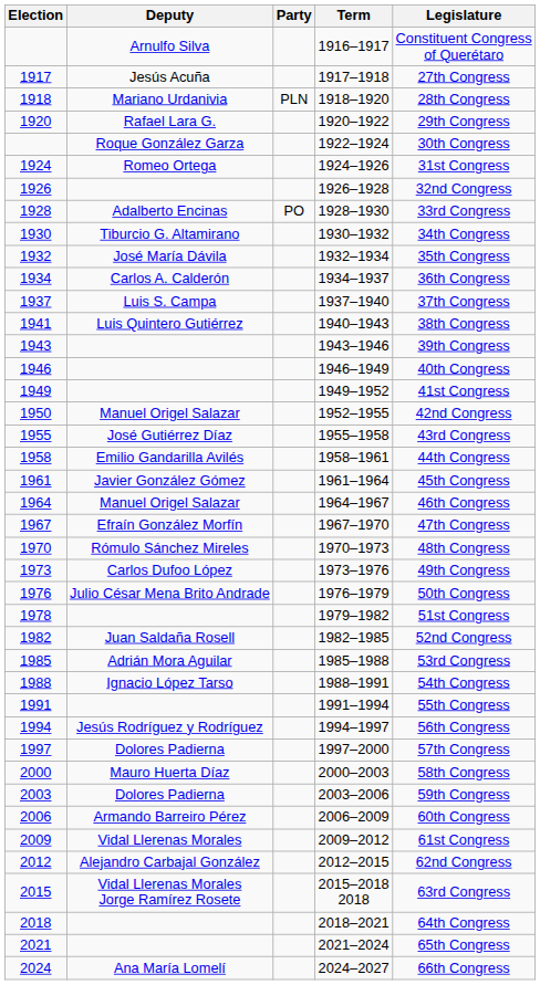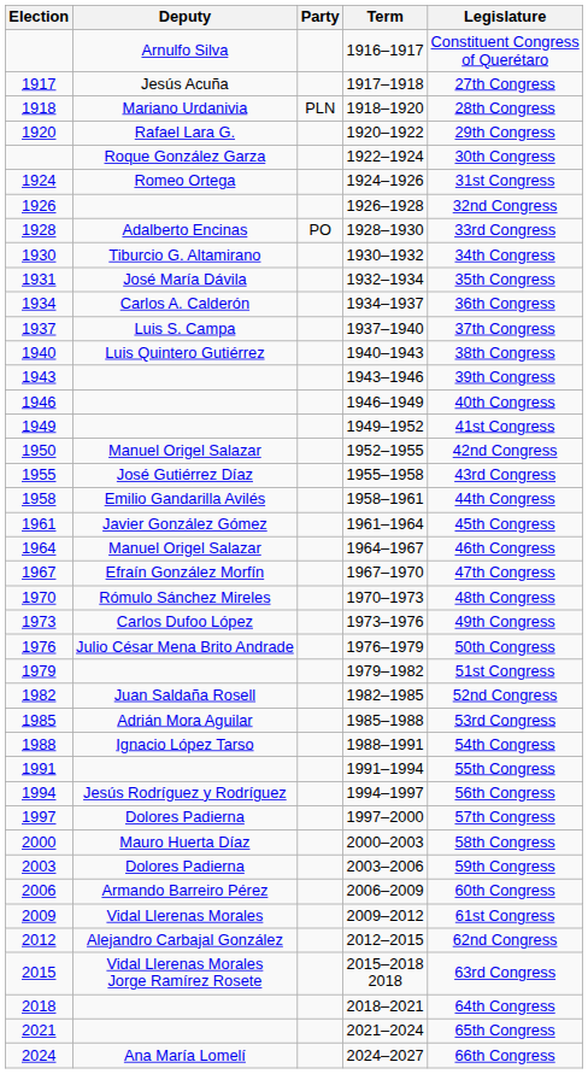 <table class="wikitable sortable" style="text-align: center">
 <tr>
 <th>Election</th>
 <th class="unsortable">Deputy</th>
 <th class="unsortable">Party</th>
 <th class="unsortable">Term</th>
 <th class="unsortable">Legislature</th>
 </tr>
 <tr>
 <td></td>
 <td><a href='#'>Arnulfo Silva</a></td>
 <td></td>
 <td>1916–1917</td>
 <td><a href='#'>Constituent Congress<br>of Querétaro</a></td>
 </tr>
 <tr>
 <td><a href='#'>1917</a></td>
 <td>Jesús Acuña</td>
 <td></td>
 <td>1917–1918</td>
 <td><a href='#'>27th Congress</a></td>
 </tr>
 <tr>
 <td><a href='#'>1918</a></td>
 <td><a href='#'>Mariano Urdanivia</a></td>
 <td>PLN</td>
 <td>1918–1920</td>
 <td><a href='#'>28th Congress</a></td>
 </tr>
 <tr>
 <td><a href='#'>1920</a></td>
 <td><a href='#'>Rafael Lara G.</a></td>
 <td></td>
 <td>1920–1922</td>
 <td><a href='#'>29th Congress</a></td>
 </tr>
 <tr>
 <td></td>
 <td><a href='#'>Roque González Garza</a></td>
 <td></td>
 <td>1922–1924</td>
 <td><a href='#'>30th Congress</a></td>
 </tr>
 <tr>
 <td><a href='#'>1924</a></td>
 <td><a href='#'>Romeo Ortega</a></td>
 <td></td>
 <td>1924–1926</td>
 <td><a href='#'>31st Congress</a></td>
 </tr>
 <tr>
 <td><a href='#'>1926</a></td>
 <td></td>
 <td></td>
 <td>1926–1928</td>
 <td><a href='#'>32nd Congress</a></td>
 </tr>
 <tr>
 <td><a href='#'>1928</a></td>
 <td><a href='#'>Adalberto Encinas</a></td>
 <td>PO</td>
 <td>1928–1930</td>
 <td><a href='#'>33rd Congress</a></td>
 </tr>
 <tr>
 <td><a href='#'>1930</a></td>
 <td><a href='#'>Tiburcio G. Altamirano</a></td>
 <td></td>
 <td>1930–1932</td>
 <td><a href='#'>34th Congress</a></td>
 </tr>
 <tr>
-<td><a href='#'>1932</a></td>
+<td><a href='#'>1931</a></td>
 <td><a href='#'>José María Dávila</a></td>
 <td></td>
 <td>1932–1934</td>
 <td><a href='#'>35th Congress</a></td>
 </tr>
 <tr>
 <td><a href='#'>1934</a></td>
 <td><a href='#'>Carlos A. Calderón</a></td>
 <td></td>
 <td>1934–1937</td>
 <td><a href='#'>36th Congress</a></td>
 </tr>
 <tr>
 <td><a href='#'>1937</a></td>
 <td><a href='#'>Luis S. Campa</a></td>
 <td></td>
 <td>1937–1940</td>
 <td><a href='#'>37th Congress</a></td>
 </tr>
 <tr>
-<td><a href='#'>1941</a></td>
+<td><a href='#'>1940</a></td>
 <td><a href='#'>Luis Quintero Gutiérrez</a></td>
 <td></td>
 <td>1940–1943</td>
 <td><a href='#'>38th Congress</a></td>
 </tr>
 <tr>
 <td><a href='#'>1943</a></td>
 <td></td>
 <td></td>
 <td>1943–1946</td>
 <td><a href='#'>39th Congress</a></td>
 </tr>
 <tr>
 <td><a href='#'>1946</a></td>
 <td></td>
 <td></td>
 <td>1946–1949</td>
 <td><a href='#'>40th Congress</a></td>
 </tr>
 <tr>
 <td><a href='#'>1949</a></td>
 <td></td>
 <td></td>
 <td>1949–1952</td>
 <td><a href='#'>41st Congress</a></td>
 </tr>
 <tr>
 <td><a href='#'>1950</a></td>
 <td><a href='#'>Manuel Origel Salazar</a></td>
 <td></td>
 <td>1952–1955</td>
 <td><a href='#'>42nd Congress</a></td>
 </tr>
 <tr>
 <td><a href='#'>1955</a></td>
 <td><a href='#'>José Gutiérrez Díaz</a></td>
 <td></td>
 <td>1955–1958</td>
 <td><a href='#'>43rd Congress</a></td>
 </tr>
 <tr>
 <td><a href='#'>1958</a></td>
 <td><a href='#'>Emilio Gandarilla Avilés</a></td>
 <td></td>
 <td>1958–1961</td>
 <td><a href='#'>44th Congress</a></td>
 </tr>
 <tr>
 <td><a href='#'>1961</a></td>
 <td><a href='#'>Javier González Gómez</a></td>
 <td></td>
 <td>1961–1964</td>
 <td><a href='#'>45th Congress</a></td>
 </tr>
 <tr>
 <td><a href='#'>1964</a></td>
 <td><a href='#'>Manuel Origel Salazar</a></td>
 <td></td>
 <td>1964–1967</td>
 <td><a href='#'>46th Congress</a></td>
 </tr>
 <tr>
 <td><a href='#'>1967</a></td>
 <td><a href='#'>Efraín González Morfín</a></td>
 <td></td>
 <td>1967–1970</td>
 <td><a href='#'>47th Congress</a></td>
 </tr>
 <tr>
 <td><a href='#'>1970</a></td>
 <td><a href='#'>Rómulo Sánchez Mireles</a></td>
 <td></td>
 <td>1970–1973</td>
 <td><a href='#'>48th Congress</a></td>
 </tr>
 <tr>
 <td><a href='#'>1973</a></td>
 <td><a href='#'>Carlos Dufoo López</a></td>
 <td></td>
 <td>1973–1976</td>
 <td><a href='#'>49th Congress</a></td>
 </tr>
 <tr>
 <td><a href='#'>1976</a></td>
 <td><a href='#'>Julio César Mena Brito Andrade</a></td>
 <td></td>
 <td>1976–1979</td>
 <td><a href='#'>50th Congress</a></td>
 </tr>
 <tr>
-<td><a href='#'>1978</a></td>
+<td><a href='#'>1979</a></td>
 <td></td>
 <td></td>
 <td>1979–1982</td>
 <td><a href='#'>51st Congress</a></td>
 </tr>
 <tr>
 <td><a href='#'>1982</a></td>
 <td><a href='#'>Juan Saldaña Rosell</a></td>
 <td></td>
 <td>1982–1985</td>
 <td><a href='#'>52nd Congress</a></td>
 </tr>
 <tr>
 <td><a href='#'>1985</a></td>
 <td><a href='#'>Adrián Mora Aguilar</a></td>
 <td></td>
 <td>1985–1988</td>
 <td><a href='#'>53rd Congress</a></td>
 </tr>
 <tr>
 <td><a href='#'>1988</a></td>
 <td><a href='#'>Ignacio López Tarso</a></td>
 <td></td>
 <td>1988–1991</td>
 <td><a href='#'>54th Congress</a></td>
 </tr>
 <tr>
 <td><a href='#'>1991</a></td>
 <td></td>
 <td></td>
 <td>1991–1994</td>
 <td><a href='#'>55th Congress</a></td>
 </tr>
 <tr>
 <td><a href='#'>1994</a></td>
 <td><a href='#'>Jesús Rodríguez y Rodríguez</a></td>
 <td></td>
 <td>1994–1997</td>
 <td><a href='#'>56th Congress</a></td>
 </tr>
 <tr>
 <td><a href='#'>1997</a></td>
 <td><a href='#'>Dolores Padierna</a></td>
 <td></td>
 <td>1997–2000</td>
 <td><a href='#'>57th Congress</a></td>
 </tr>
 <tr>
 <td><a href='#'>2000</a></td>
 <td><a href='#'>Mauro Huerta Díaz</a></td>
 <td></td>
 <td>2000–2003</td>
 <td><a href='#'>58th Congress</a></td>
 </tr>
 <tr>
 <td><a href='#'>2003</a></td>
 <td><a href='#'>Dolores Padierna</a></td>
 <td></td>
 <td>2003–2006</td>
 <td><a href='#'>59th Congress</a></td>
 </tr>
 <tr>
 <td><a href='#'>2006</a></td>
 <td><a href='#'>Armando Barreiro Pérez</a></td>
 <td></td>
 <td>2006–2009</td>
 <td><a href='#'>60th Congress</a></td>
 </tr>
 <tr>
 <td><a href='#'>2009</a></td>
 <td><a href='#'>Vidal Llerenas Morales</a></td>
 <td></td>
 <td>2009–2012</td>
 <td><a href='#'>61st Congress</a></td>
 </tr>
 <tr>
 <td><a href='#'>2012</a></td>
 <td><a href='#'>Alejandro Carbajal González</a></td>
 <td></td>
 <td>2012–2015</td>
 <td><a href='#'>62nd Congress</a></td>
 </tr>
 <tr>
 <td><a href='#'>2015</a></td>
 <td><a href='#'>Vidal Llerenas Morales</a><br><a href='#'>Jorge Ramírez Rosete</a></td>
 <td></td>
 <td>2015–2018<br>2018</td>
 <td><a href='#'>63rd Congress</a></td>
 </tr>
 <tr>
 <td><a href='#'>2018</a></td>
 <td></td>
 <td></td>
 <td>2018–2021</td>
 <td><a href='#'>64th Congress</a></td>
 </tr>
 <tr>
 <td><a href='#'>2021</a></td>
 <td></td>
 <td></td>
 <td>2021–2024</td>
 <td><a href='#'>65th Congress</a></td>
 </tr>
 <tr>
 <td><a href='#'>2024</a></td>
 <td><a href='#'>Ana María Lomelí</a></td>
 <td></td>
 <td>2024–2027</td>
 <td><a href='#'>66th Congress</a></td>
 </tr>
 </table>
